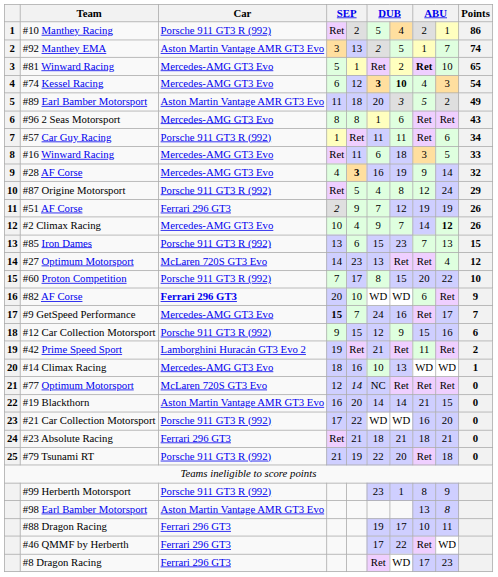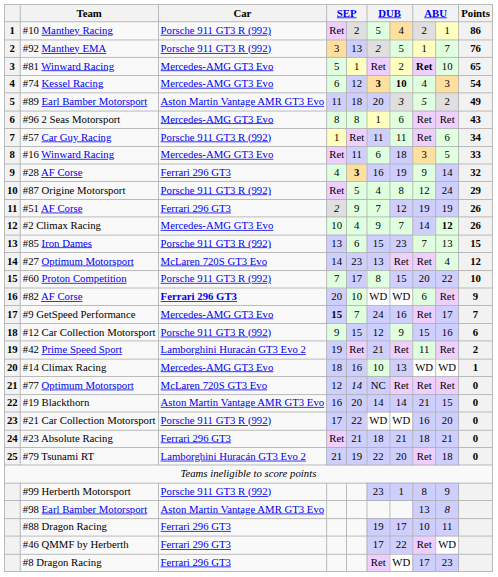 <table class="wikitable" style="font-size:85%; text-align:center;">
 <tr>
 <th></th>
 <th>Team</th>
 <th>Car</th>
 <th colspan=2><a href='#'>SEP</a><br></th>
 <th colspan=2><a href='#'>DUB</a><br></th>
 <th colspan=2><a href='#'>ABU</a><br></th>
 <th>Points</th>
 </tr>
 <tr>
 <th>1</th>
 <td align="left"> #10 <a href='#'>Manthey Racing</a></td>
 <td align="left"><a href='#'>Porsche 911 GT3 R (992)</a></td>
 <td style="background:#efcfff;">Ret</td>
 <td style="background:#dfdfdf;">2</td>
 <td style="background:#dfffdf;">5</td>
 <td style="background:#ffdf9f;">4</td>
 <td style="background:#dfdfdf;">2</td>
 <td style="background:#ffffbf;">1</td>
 <th>86</th>
 </tr>
 <tr>
 <th>2</th>
 <td align="left"> #92 <a href='#'>Manthey EMA</a></td>
-<td align="left"><a href='#'>Aston Martin Vantage AMR GT3 Evo</a></td>
+<td align="left"><a href='#'>Porsche 911 GT3 R (992)</a></td>
 <td style="background:#ffdf9f;">3</td>
 <td style="background:#cfcfff;">13</td>
 <td style="background:#dfdfdf;"><em>2</em></td>
 <td style="background:#dfffdf;">5</td>
 <td style="background:#ffffbf;">1</td>
 <td style="background:#dfffdf;">7</td>
-<th>74</th>
+<th>76</th>
 </tr>
 <tr>
 <th>3</th>
 <td align="left"> #81 <a href='#'>Winward Racing</a></td>
 <td align="left"><a href='#'>Mercedes-AMG GT3 Evo</a></td>
 <td style="background:#dfffdf;">5</td>
 <td style="background:#ffffbf;">1</td>
 <td style="background:#efcfff;">Ret</td>
 <td style="background:#ffffbf;">2</td>
 <td style="background:#efcfff;"><strong>Ret</strong></td>
 <td style="background:#dfffdf;">10</td>
 <th>65</th>
 </tr>
 <tr>
 <th>4</th>
 <td align="left"> #74 <a href='#'>Kessel Racing</a></td>
 <td align="left"><a href='#'>Mercedes-AMG GT3 Evo</a></td>
 <td style="background:#dfffdf;">6</td>
 <td style="background:#cfcfff;">12</td>
 <td style="background:#ffdf9f;"><strong>3</strong></td>
 <td style="background:#dfffdf;"><strong>10</strong></td>
 <td style="background:#dfffdf;">4</td>
 <td style="background:#ffdf9f;">3</td>
 <th>54</th>
 </tr>
 <tr>
 <th>5</th>
 <td align="left"> #89 <a href='#'>Earl Bamber Motorsport</a></td>
 <td align="left"><a href='#'>Aston Martin Vantage AMR GT3 Evo</a></td>
 <td style="background:#cfcfff;">11</td>
 <td style="background:#cfcfff;">18</td>
 <td style="background:#cfcfff;">20</td>
 <td style="background:#dfdfdf;"><em>3</em></td>
 <td style="background:#dfffdf;"><em>5</em></td>
 <td style="background:#dfdfdf;">2</td>
 <th>49</th>
 </tr>
 <tr>
 <th>6</th>
 <td align="left"> #96 2 Seas Motorsport</td>
 <td align="left"><a href='#'>Mercedes-AMG GT3 Evo</a></td>
 <td style="background:#dfffdf;">8</td>
 <td style="background:#dfffdf;">8</td>
 <td style="background:#ffffbf;">1</td>
 <td style="background:#dfffdf;">6</td>
 <td style="background:#efcfff;">Ret</td>
 <td style="background:#efcfff;">Ret</td>
 <th>43</th>
 </tr>
 <tr>
 <th>7</th>
 <td align="left"> #57 <a href='#'>Car Guy Racing</a></td>
 <td align="left"><a href='#'>Porsche 911 GT3 R (992)</a></td>
 <td style="background:#ffffbf;">1</td>
 <td style="background:#efcfff;">Ret</td>
 <td style="background:#cfcfff;">11</td>
 <td style="background:#dfffdf;">11</td>
 <td style="background:#efcfff;">Ret</td>
 <td style="background:#dfffdf;">6</td>
 <th>34</th>
 </tr>
 <tr>
 <th>8</th>
 <td align="left"> #16 <a href='#'>Winward Racing</a></td>
 <td align="left"><a href='#'>Mercedes-AMG GT3 Evo</a></td>
 <td style="background:#efcfff;">Ret</td>
 <td style="background:#cfcfff;">11</td>
 <td style="background:#dfffdf;">6</td>
 <td style="background:#cfcfff;">18</td>
 <td style="background:#ffdf9f;">3</td>
 <td style="background:#dfffdf;">5</td>
 <th>33</th>
 </tr>
 <tr>
 <th>9</th>
 <td align="left"> #28 <a href='#'>AF Corse</a></td>
-<td align="left"><a href='#'>Mercedes-AMG GT3 Evo</a></td>
+<td align="left"><a href='#'>Ferrari 296 GT3</a></td>
 <td style="background:#dfffdf;">4</td>
 <td style="background:#ffdf9f;"><strong>3</strong></td>
 <td style="background:#cfcfff;">16</td>
 <td style="background:#cfcfff;">19</td>
 <td style="background:#dfffdf;">9</td>
 <td style="background:#cfcfff;">14</td>
 <th>32</th>
 </tr>
 <tr>
 <th>10</th>
 <td align="left"> #87 Origine Motorsport</td>
 <td align="left"><a href='#'>Porsche 911 GT3 R (992)</a></td>
 <td style="background:#efcfff;">Ret</td>
 <td style="background:#dfffdf;">5</td>
 <td style="background:#dfffdf;">4</td>
 <td style="background:#dfffdf;">8</td>
 <td style="background:#dfffdf;">12</td>
 <td style="background:#cfcfff;">24</td>
 <th>29</th>
 </tr>
 <tr>
 <th>11</th>
 <td align="left"> #51 <a href='#'>AF Corse</a></td>
 <td align="left"><a href='#'>Ferrari 296 GT3</a></td>
 <td style="background:#dfdfdf;"><em>2</em></td>
 <td style="background:#dfffdf;">9</td>
 <td style="background:#dfffdf;">7</td>
 <td style="background:#cfcfff;">12</td>
 <td style="background:#cfcfff;">19</td>
 <td style="background:#cfcfff;">19</td>
 <th>26</th>
 </tr>
 <tr>
 <th>12</th>
 <td align="left"> #2 Climax Racing</td>
 <td align="left"><a href='#'>Mercedes-AMG GT3 Evo</a></td>
 <td style="background:#dfffdf;">10</td>
 <td style="background:#dfffdf;">4</td>
 <td style="background:#dfffdf;">9</td>
 <td style="background:#dfffdf;">7</td>
 <td style="background:#cfcfff;">14</td>
 <td style="background:#dfffdf;"><strong>12</strong></td>
 <th>26</th>
 </tr>
 <tr>
 <th>13</th>
 <td align="left"> #85 <a href='#'>Iron Dames</a></td>
 <td align="left"><a href='#'>Porsche 911 GT3 R (992)</a></td>
 <td style="background:#cfcfff;">13</td>
 <td style="background:#dfffdf;">6</td>
 <td style="background:#cfcfff;">15</td>
 <td style="background:#cfcfff;">23</td>
 <td style="background:#dfffdf;">7</td>
 <td style="background:#dfffdf;">13</td>
 <th>15</th>
 </tr>
 <tr>
 <th>14</th>
 <td align="left"> #27 <a href='#'>Optimum Motorsport</a></td>
 <td align="left"><a href='#'>McLaren 720S GT3 Evo</a></td>
 <td style="background:#cfcfff;">14</td>
 <td style="background:#cfcfff;">23</td>
 <td style="background:#cfcfff;">13</td>
 <td style="background:#efcfff;">Ret</td>
 <td style="background:#efcfff;">Ret</td>
 <td style="background:#dfffdf;">4</td>
 <th>12</th>
 </tr>
 <tr>
 <th>15</th>
 <td align="left"> #60 <a href='#'>Proton Competition</a></td>
 <td align="left"><a href='#'>Porsche 911 GT3 R (992)</a></td>
 <td style="background:#dfffdf;">7</td>
 <td style="background:#cfcfff;">17</td>
 <td style="background:#dfffdf;">8</td>
 <td style="background:#cfcfff;">15</td>
 <td style="background:#cfcfff;">20</td>
 <td style="background:#cfcfff;">22</td>
 <th>10</th>
 </tr>
 <tr>
 <th>16</th>
 <td align="left"> #82 <a href='#'>AF Corse</a></td>
 <td align="left"><strong><a href='#'>Ferrari 296 GT3</a></strong></td>
 <td style="background:#cfcfff;">20</td>
 <td style="background:#dfffdf;">10</td>
 <td style="background:#ffffff;">WD</td>
 <td style="background:#ffffff;">WD</td>
 <td style="background:#dfffdf;">6</td>
 <td style="background:#efcfff;">Ret</td>
 <th>9</th>
 </tr>
 <tr>
 <th>17</th>
 <td align="left"> #9 GetSpeed Performance</td>
 <td align="left"><a href='#'>Mercedes-AMG GT3 Evo</a></td>
 <td style="background:#cfcfff;"><strong>15</strong></td>
 <td style="background:#dfffdf;">7</td>
 <td style="background:#cfcfff;">24</td>
 <td style="background:#cfcfff;">16</td>
 <td style="background:#efcfff;">Ret</td>
 <td style="background:#cfcfff;">17</td>
 <th>7</th>
 </tr>
 <tr>
 <th>18</th>
 <td align="left"> #12 Car Collection Motorsport</td>
 <td align="left"><a href='#'>Porsche 911 GT3 R (992)</a></td>
 <td style="background:#dfffdf;">9</td>
 <td style="background:#cfcfff;">15</td>
 <td style="background:#cfcfff;">12</td>
 <td style="background:#dfffdf;">9</td>
 <td style="background:#cfcfff;">15</td>
 <td style="background:#cfcfff;">16</td>
 <th>6</th>
 </tr>
 <tr>
 <th>19</th>
 <td align="left"> #42 <a href='#'>Prime Speed Sport</a></td>
 <td align="left"><a href='#'>Lamborghini Huracán GT3 Evo 2</a></td>
 <td style="background:#cfcfff;">19</td>
 <td style="background:#efcfff;">Ret</td>
 <td style="background:#cfcfff;">21</td>
 <td style="background:#efcfff;">Ret</td>
 <td style="background:#dfffdf;">11</td>
 <td style="background:#efcfff;">Ret</td>
 <th>2</th>
 </tr>
 <tr>
 <th>20</th>
 <td align="left"> #14 Climax Racing</td>
 <td align="left"><a href='#'>Mercedes-AMG GT3 Evo</a></td>
 <td style="background:#cfcfff;">18</td>
 <td style="background:#cfcfff;">16</td>
 <td style="background:#dfffdf;">10</td>
 <td style="background:#cfcfff;">13</td>
 <td style="background:#ffffff;">WD</td>
 <td style="background:#ffffff;">WD</td>
 <th>1</th>
 </tr>
 <tr>
 <th>21</th>
 <td align="left"> #77 <a href='#'>Optimum Motorsport</a></td>
 <td align="left"><a href='#'>McLaren 720S GT3 Evo</a></td>
 <td style="background:#cfcfff;">12</td>
 <td style="background:#cfcfff;"><em>14</em></td>
 <td style="background:#cfcfff;">NC</td>
 <td style="background:#efcfff;">Ret</td>
 <td style="background:#efcfff;">Ret</td>
 <td style="background:#efcfff;">Ret</td>
 <th>0</th>
 </tr>
 <tr>
 <th>22</th>
 <td align="left"> #19 Blackthorn</td>
 <td align="left"><a href='#'>Aston Martin Vantage AMR GT3 Evo</a></td>
 <td style="background:#cfcfff;">16</td>
 <td style="background:#cfcfff;">20</td>
 <td style="background:#cfcfff;">14</td>
 <td style="background:#cfcfff;">14</td>
 <td style="background:#cfcfff;">21</td>
 <td style="background:#cfcfff;">15</td>
 <th>0</th>
 </tr>
 <tr>
 <th>23</th>
 <td align="left"> #21 Car Collection Motorsport</td>
 <td align="left"><a href='#'>Porsche 911 GT3 R (992)</a></td>
 <td style="background:#cfcfff;">17</td>
 <td style="background:#cfcfff;">22</td>
 <td style="background:#ffffff;">WD</td>
 <td style="background:#ffffff;">WD</td>
 <td style="background:#cfcfff;">16</td>
 <td style="background:#cfcfff;">20</td>
 <th>0</th>
 </tr>
 <tr>
 <th>24</th>
 <td align="left"> #23 Absolute Racing</td>
 <td align="left"><a href='#'>Ferrari 296 GT3</a></td>
 <td style="background:#efcfff;">Ret</td>
 <td style="background:#cfcfff;">21</td>
 <td style="background:#cfcfff;">18</td>
 <td style="background:#cfcfff;">21</td>
 <td style="background:#cfcfff;">18</td>
 <td style="background:#cfcfff;">21</td>
 <th>0</th>
 </tr>
 <tr>
 <th>25</th>
 <td align="left"> #79 Tsunami RT</td>
-<td align="left"><a href='#'>Porsche 911 GT3 R (992)</a></td>
+<td align="left"><a href='#'>Lamborghini Huracán GT3 Evo 2</a></td>
 <td style="background:#cfcfff;">21</td>
 <td style="background:#cfcfff;">19</td>
 <td style="background:#cfcfff;">22</td>
 <td style="background:#cfcfff;">20</td>
 <td style="background:#efcfff;">Ret</td>
 <td style="background:#cfcfff;">18</td>
 <th>0</th>
 </tr>
 <tr>
 <td colspan=10><em>Teams ineligible to score points</em></td>
 </tr>
 <tr>
 <th></th>
 <td align="left"> #99 Herberth Motorsport</td>
 <td align="left"><a href='#'>Porsche 911 GT3 R (992)</a></td>
 <td></td>
 <td></td>
 <td style="background:#cfcfff;">23</td>
 <td style="background:#cfcfff;">1</td>
 <td style="background:#cfcfff;">8</td>
 <td style="background:#cfcfff;">9</td>
 <th></th>
 </tr>
 <tr>
 <th></th>
 <td align="left"> #98 <a href='#'>Earl Bamber Motorsport</a></td>
 <td align="left"><a href='#'>Aston Martin Vantage AMR GT3 Evo</a></td>
 <td></td>
 <td></td>
 <td></td>
 <td></td>
 <td style="background:#cfcfff;">13</td>
 <td style="background:#cfcfff;"><em>8</em></td>
 <th></th>
 </tr>
 <tr>
 <th></th>
 <td align="left"> #88 Dragon Racing</td>
 <td align="left"><a href='#'>Ferrari 296 GT3</a></td>
 <td></td>
 <td></td>
 <td style="background:#cfcfff;">19</td>
 <td style="background:#cfcfff;">17</td>
 <td style="background:#cfcfff;">10</td>
 <td style="background:#cfcfff;">11</td>
 <th></th>
 </tr>
 <tr>
 <th></th>
 <td align="left"> #46 QMMF by Herberth</td>
 <td align="left"><a href='#'>Ferrari 296 GT3</a></td>
 <td></td>
 <td></td>
 <td style="background:#cfcfff;">17</td>
 <td style="background:#cfcfff;">22</td>
 <td style="background:#efcfff;">Ret</td>
 <td style="background:#ffffff;">WD</td>
 <th></th>
 </tr>
 <tr>
 <th></th>
 <td align="left"> #8 Dragon Racing</td>
 <td align="left"><a href='#'>Ferrari 296 GT3</a></td>
 <td></td>
 <td></td>
 <td style="background:#efcfff;">Ret</td>
 <td style="background:#ffffff;">WD</td>
 <td style="background:#cfcfff;">17</td>
 <td style="background:#cfcfff;">23</td>
 <th></th>
 </tr>
 </table>
